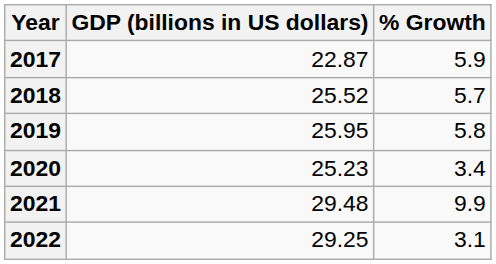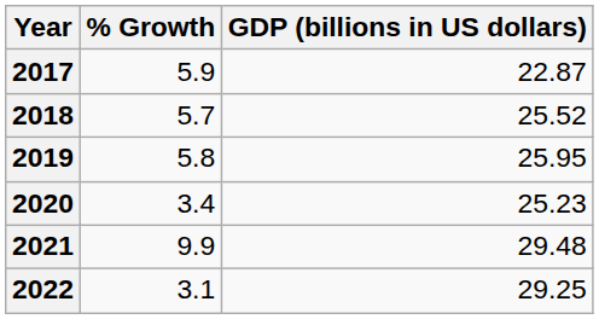 <table class="wikitable" style="text-align: right">
 <tr>
 <th scope=col>Year</th>
+<th scope=col>% Growth</th>
 <th scope=col>GDP (billions in US dollars)</th>
-<th scope=col>% Growth</th>
 </tr>
 <tr>
 <th scope=row>2017</th>
+<td> 5.9</td>
 <td>22.87</td>
-<td> 5.9</td>
 </tr>
 <tr>
 <th scope=row>2018</th>
+<td> 5.7</td>
 <td>25.52</td>
-<td> 5.7</td>
 </tr>
 <tr>
 <th scope=row>2019</th>
+<td> 5.8</td>
 <td>25.95</td>
-<td> 5.8</td>
 </tr>
 <tr>
 <th scope=row>2020</th>
+<td> 3.4</td>
 <td>25.23</td>
-<td> 3.4</td>
 </tr>
 <tr>
 <th scope=row>2021</th>
+<td> 9.9</td>
 <td>29.48</td>
-<td> 9.9</td>
 </tr>
 <tr>
 <th scope=row>2022</th>
+<td> 3.1</td>
 <td>29.25</td>
-<td> 3.1</td>
 </tr>
 </table>
